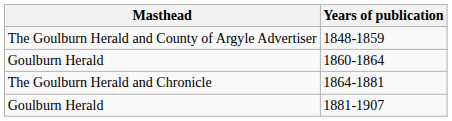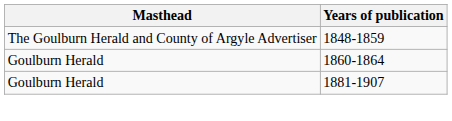 <table class="wikitable sortable">
 <tr>
 <th>Masthead</th>
 <th>Years of publication</th>
 </tr>
 <tr>
 <td>The Goulburn Herald and County of Argyle Advertiser</td>
 <td>1848-1859</td>
 </tr>
 <tr>
 <td>Goulburn Herald</td>
 <td>1860-1864</td>
 </tr>
 <tr>
-<td>The Goulburn Herald and Chronicle</td>
-<td>1864-1881</td>
-</tr>
-<tr>
 <td>Goulburn Herald</td>
 <td>1881-1907</td>
 </tr>
 </table>
